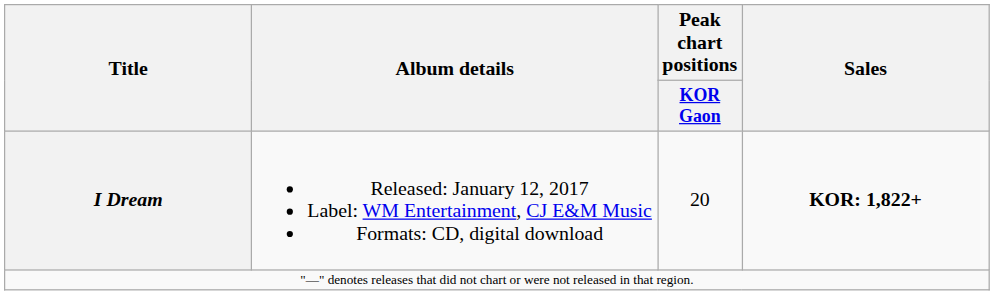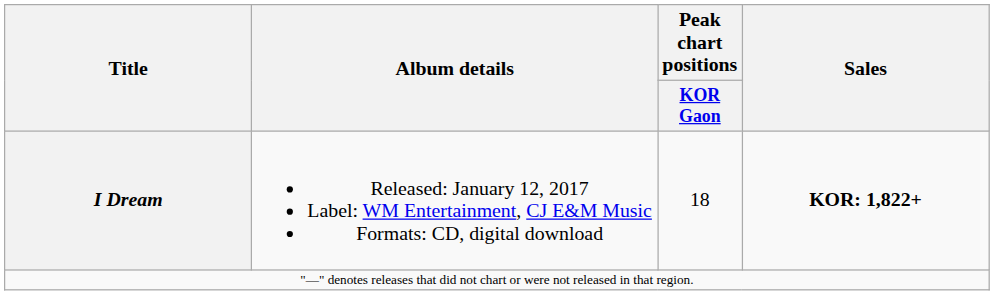 <table class="wikitable plainrowheaders" style="text-align:center;">
 <tr>
 <th scope="col" rowspan="2" style="width:12em;">Title</th>
 <th scope="col" rowspan="2" style="width:20em;">Album details</th>
 <th scope="col" colspan="1">Peak chart positions</th>
 <th scope="col" rowspan="2" style="width:12em;">Sales</th>
 </tr>
 <tr>
 <th scope="col" style="width:3em;font-size:90%"><a href='#'>KOR<br>Gaon</a><br></th>
 </tr>
 <tr>
 <th scope="row"><em>I Dream</em></th>
 <td><br><ul><li>Released: January 12, 2017</li><li>Label: <a href='#'>WM Entertainment</a>, <a href='#'>CJ E&M Music</a></li><li>Formats: CD, digital download</li></ul></td>
-<td>20</td>
+<td>18</td>
 <td><strong>KOR: 1,822+</strong></td>
 </tr>
 <tr>
 <td colspan="5" style="font-size:8pt;">"—" denotes releases that did not chart or were not released in that region.<br></td>
 </tr>
 </table>
